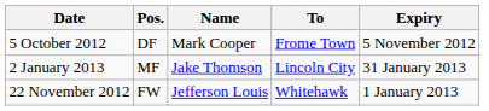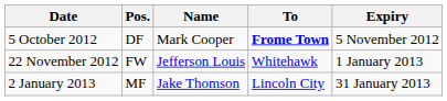 <table class="wikitable">
 <tr>
 <th>Date</th>
 <th>Pos.</th>
 <th>Name</th>
 <th>To</th>
 <th>Expiry</th>
 </tr>
 <tr>
 <td>5 October 2012</td>
 <td>DF</td>
 <td> Mark Cooper</td>
-<td><a href='#'>Frome Town</a></td>
+<td><strong><a href='#'>Frome Town</a></strong></td>
 <td>5 November 2012</td>
+</tr>
+<tr>
+<td>22 November 2012</td>
+<td>FW</td>
+<td> <a href='#'>Jefferson Louis</a></td>
+<td><a href='#'>Whitehawk</a></td>
+<td>1 January 2013</td>
 </tr>
 <tr>
 <td>2 January 2013</td>
 <td>MF</td>
 <td> <a href='#'>Jake Thomson</a></td>
 <td><a href='#'>Lincoln City</a></td>
 <td>31 January 2013</td>
 </tr>
-<tr>
-<td>22 November 2012</td>
-<td>FW</td>
-<td> <a href='#'>Jefferson Louis</a></td>
-<td><a href='#'>Whitehawk</a></td>
-<td>1 January 2013</td>
-</tr>
 </table>
